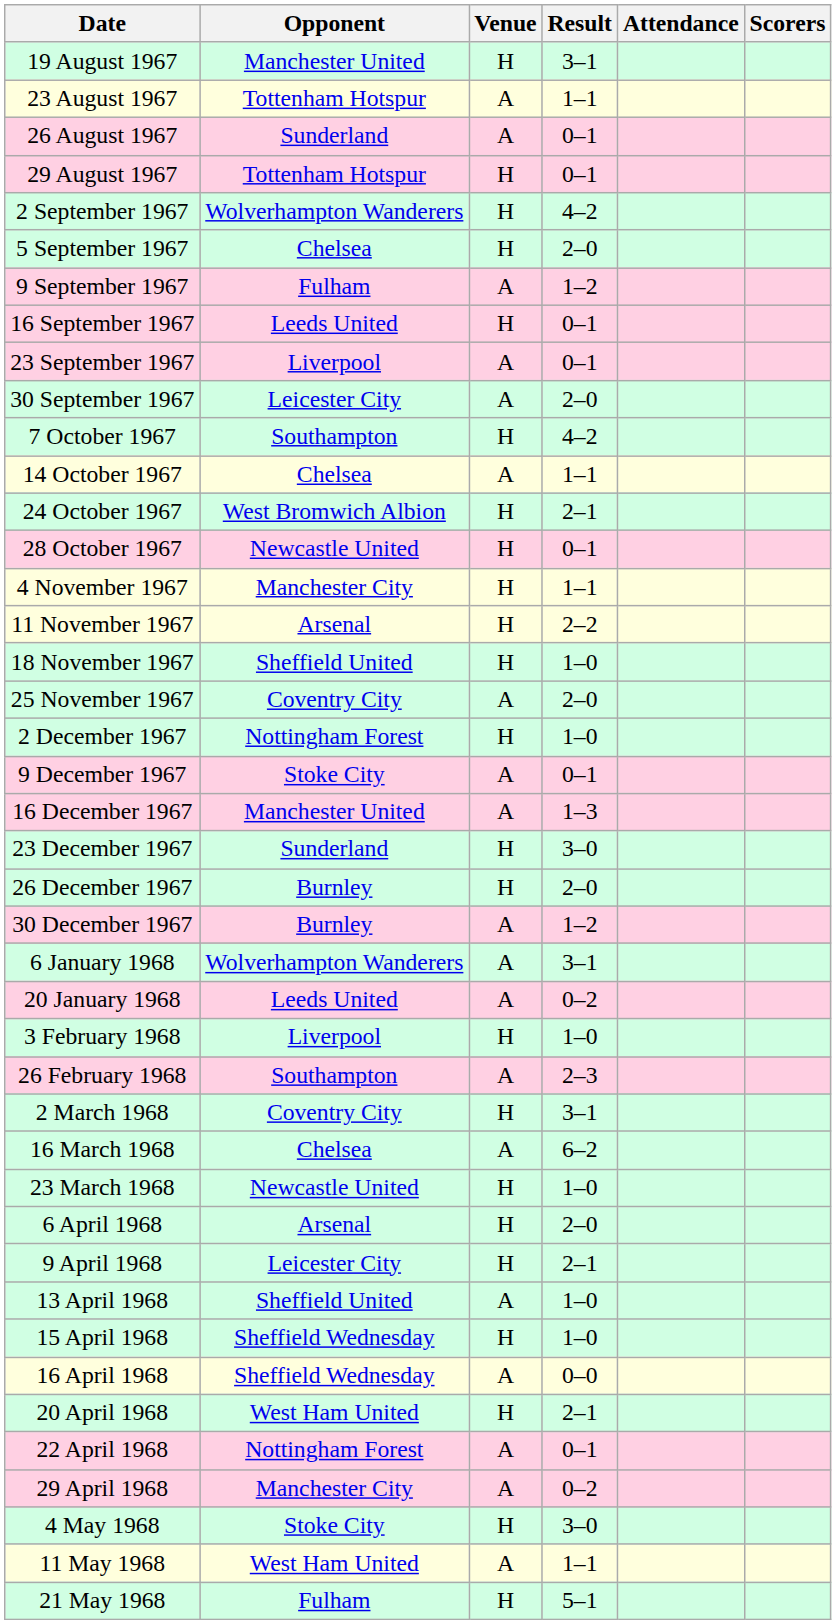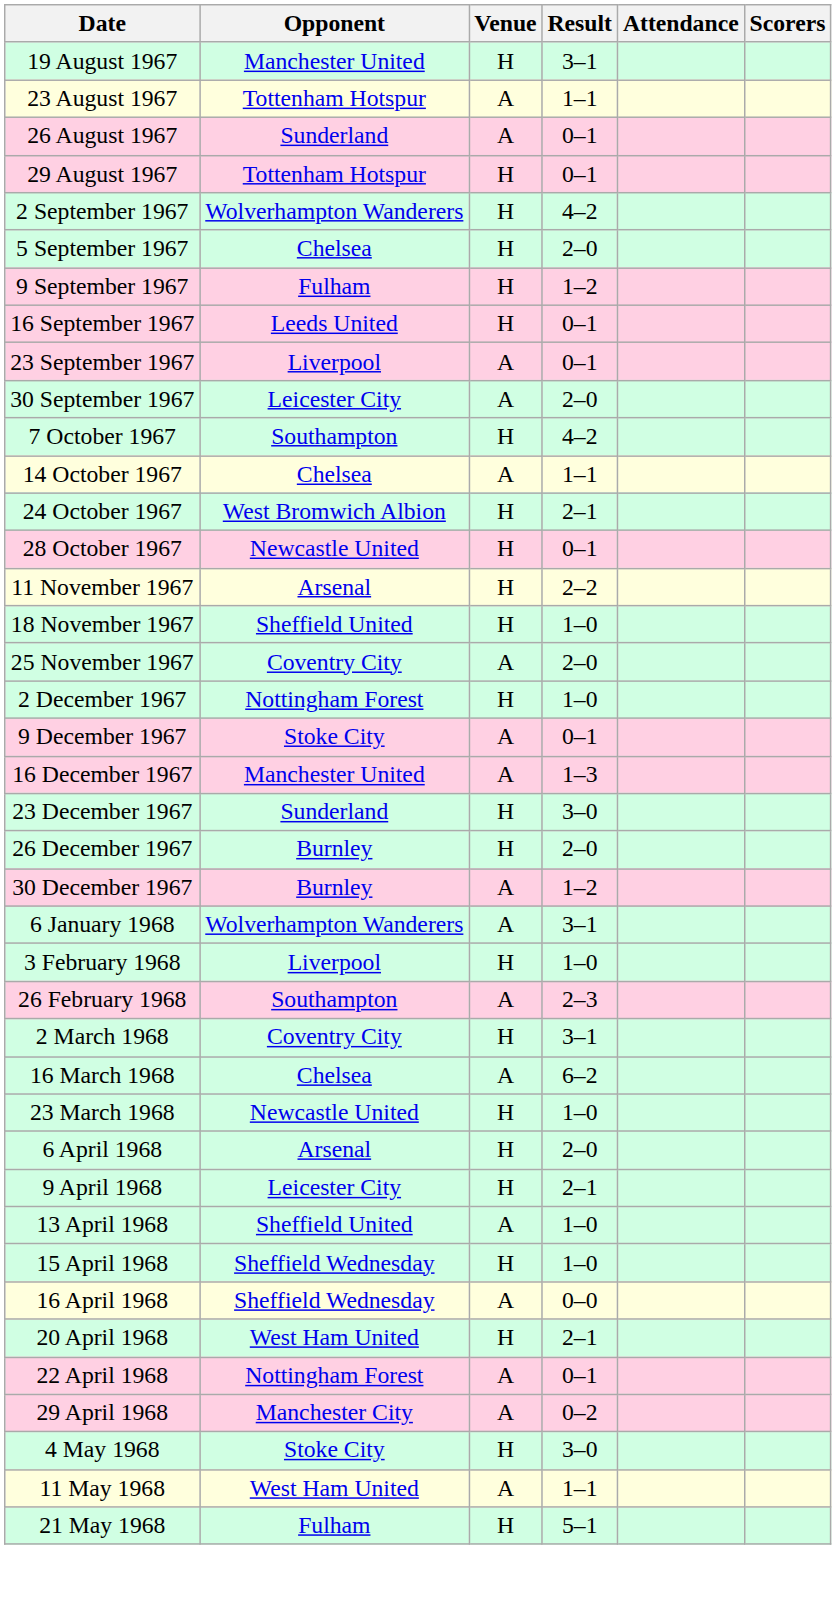 <table class="wikitable sortable" style="font-size:100%; text-align:center">
 <tr>
 <th>Date</th>
 <th>Opponent</th>
 <th>Venue</th>
 <th>Result</th>
 <th>Attendance</th>
 <th>Scorers</th>
 </tr>
 <tr style="background-color: #d0ffe3;">
 <td>19 August 1967</td>
 <td><a href='#'>Manchester United</a></td>
 <td>H</td>
 <td>3–1</td>
 <td></td>
 <td></td>
 </tr>
 <tr style="background-color: #ffffdd;">
 <td>23 August 1967</td>
 <td><a href='#'>Tottenham Hotspur</a></td>
 <td>A</td>
 <td>1–1</td>
 <td></td>
 <td></td>
 </tr>
 <tr style="background-color: #ffd0e3;">
 <td>26 August 1967</td>
 <td><a href='#'>Sunderland</a></td>
 <td>A</td>
 <td>0–1</td>
 <td></td>
 <td></td>
 </tr>
 <tr style="background-color: #ffd0e3;">
 <td>29 August 1967</td>
 <td><a href='#'>Tottenham Hotspur</a></td>
 <td>H</td>
 <td>0–1</td>
 <td></td>
 <td></td>
 </tr>
 <tr style="background-color: #d0ffe3;">
 <td>2 September 1967</td>
 <td><a href='#'>Wolverhampton Wanderers</a></td>
 <td>H</td>
 <td>4–2</td>
 <td></td>
 <td></td>
 </tr>
 <tr style="background-color: #d0ffe3;">
 <td>5 September 1967</td>
 <td><a href='#'>Chelsea</a></td>
 <td>H</td>
 <td>2–0</td>
 <td></td>
 <td></td>
 </tr>
 <tr style="background-color: #ffd0e3;">
 <td>9 September 1967</td>
 <td><a href='#'>Fulham</a></td>
-<td>A</td>
+<td>H</td>
 <td>1–2</td>
 <td></td>
 <td></td>
 </tr>
 <tr style="background-color: #ffd0e3;">
 <td>16 September 1967</td>
 <td><a href='#'>Leeds United</a></td>
 <td>H</td>
 <td>0–1</td>
 <td></td>
 <td></td>
 </tr>
 <tr style="background-color: #ffd0e3;">
 <td>23 September 1967</td>
 <td><a href='#'>Liverpool</a></td>
 <td>A</td>
 <td>0–1</td>
 <td></td>
 <td></td>
 </tr>
 <tr style="background-color: #d0ffe3;">
 <td>30 September 1967</td>
 <td><a href='#'>Leicester City</a></td>
 <td>A</td>
 <td>2–0</td>
 <td></td>
 <td></td>
 </tr>
 <tr style="background-color: #d0ffe3;">
 <td>7 October 1967</td>
 <td><a href='#'>Southampton</a></td>
 <td>H</td>
 <td>4–2</td>
 <td></td>
 <td></td>
 </tr>
 <tr style="background-color: #ffffdd;">
 <td>14 October 1967</td>
 <td><a href='#'>Chelsea</a></td>
 <td>A</td>
 <td>1–1</td>
 <td></td>
 <td></td>
 </tr>
 <tr style="background-color: #d0ffe3;">
 <td>24 October 1967</td>
 <td><a href='#'>West Bromwich Albion</a></td>
 <td>H</td>
 <td>2–1</td>
 <td></td>
 <td></td>
 </tr>
 <tr style="background-color: #ffd0e3;">
 <td>28 October 1967</td>
 <td><a href='#'>Newcastle United</a></td>
 <td>H</td>
 <td>0–1</td>
-<td></td>
-<td></td>
-</tr>
-<tr style="background-color: #ffffdd;">
-<td>4 November 1967</td>
-<td><a href='#'>Manchester City</a></td>
-<td>H</td>
-<td>1–1</td>
 <td></td>
 <td></td>
 </tr>
 <tr style="background-color: #ffffdd;">
 <td>11 November 1967</td>
 <td><a href='#'>Arsenal</a></td>
 <td>H</td>
 <td>2–2</td>
 <td></td>
 <td></td>
 </tr>
 <tr style="background-color: #d0ffe3;">
 <td>18 November 1967</td>
 <td><a href='#'>Sheffield United</a></td>
 <td>H</td>
 <td>1–0</td>
 <td></td>
 <td></td>
 </tr>
 <tr style="background-color: #d0ffe3;">
 <td>25 November 1967</td>
 <td><a href='#'>Coventry City</a></td>
 <td>A</td>
 <td>2–0</td>
 <td></td>
 <td></td>
 </tr>
 <tr style="background-color: #d0ffe3;">
 <td>2 December 1967</td>
 <td><a href='#'>Nottingham Forest</a></td>
 <td>H</td>
 <td>1–0</td>
 <td></td>
 <td></td>
 </tr>
 <tr style="background-color: #ffd0e3;">
 <td>9 December 1967</td>
 <td><a href='#'>Stoke City</a></td>
 <td>A</td>
 <td>0–1</td>
 <td></td>
 <td></td>
 </tr>
 <tr style="background-color: #ffd0e3;">
 <td>16 December 1967</td>
 <td><a href='#'>Manchester United</a></td>
 <td>A</td>
 <td>1–3</td>
 <td></td>
 <td></td>
 </tr>
 <tr style="background-color: #d0ffe3;">
 <td>23 December 1967</td>
 <td><a href='#'>Sunderland</a></td>
 <td>H</td>
 <td>3–0</td>
 <td></td>
 <td></td>
 </tr>
 <tr style="background-color: #d0ffe3;">
 <td>26 December 1967</td>
 <td><a href='#'>Burnley</a></td>
 <td>H</td>
 <td>2–0</td>
 <td></td>
 <td></td>
 </tr>
 <tr style="background-color: #ffd0e3;">
 <td>30 December 1967</td>
 <td><a href='#'>Burnley</a></td>
 <td>A</td>
 <td>1–2</td>
 <td></td>
 <td></td>
 </tr>
 <tr style="background-color: #d0ffe3;">
 <td>6 January 1968</td>
 <td><a href='#'>Wolverhampton Wanderers</a></td>
 <td>A</td>
 <td>3–1</td>
-<td></td>
-<td></td>
-</tr>
-<tr style="background-color: #ffd0e3;">
-<td>20 January 1968</td>
-<td><a href='#'>Leeds United</a></td>
-<td>A</td>
-<td>0–2</td>
 <td></td>
 <td></td>
 </tr>
 <tr style="background-color: #d0ffe3;">
 <td>3 February 1968</td>
 <td><a href='#'>Liverpool</a></td>
 <td>H</td>
 <td>1–0</td>
 <td></td>
 <td></td>
 </tr>
 <tr style="background-color: #ffd0e3;">
 <td>26 February 1968</td>
 <td><a href='#'>Southampton</a></td>
 <td>A</td>
 <td>2–3</td>
 <td></td>
 <td></td>
 </tr>
 <tr style="background-color: #d0ffe3;">
 <td>2 March 1968</td>
 <td><a href='#'>Coventry City</a></td>
 <td>H</td>
 <td>3–1</td>
 <td></td>
 <td></td>
 </tr>
 <tr style="background-color: #d0ffe3;">
 <td>16 March 1968</td>
 <td><a href='#'>Chelsea</a></td>
 <td>A</td>
 <td>6–2</td>
 <td></td>
 <td></td>
 </tr>
 <tr style="background-color: #d0ffe3;">
 <td>23 March 1968</td>
 <td><a href='#'>Newcastle United</a></td>
 <td>H</td>
 <td>1–0</td>
 <td></td>
 <td></td>
 </tr>
 <tr style="background-color: #d0ffe3;">
 <td>6 April 1968</td>
 <td><a href='#'>Arsenal</a></td>
 <td>H</td>
 <td>2–0</td>
 <td></td>
 <td></td>
 </tr>
 <tr style="background-color: #d0ffe3;">
 <td>9 April 1968</td>
 <td><a href='#'>Leicester City</a></td>
 <td>H</td>
 <td>2–1</td>
 <td></td>
 <td></td>
 </tr>
 <tr style="background-color: #d0ffe3;">
 <td>13 April 1968</td>
 <td><a href='#'>Sheffield United</a></td>
 <td>A</td>
 <td>1–0</td>
 <td></td>
 <td></td>
 </tr>
 <tr style="background-color: #d0ffe3;">
 <td>15 April 1968</td>
 <td><a href='#'>Sheffield Wednesday</a></td>
 <td>H</td>
 <td>1–0</td>
 <td></td>
 <td></td>
 </tr>
 <tr style="background-color: #ffffdd;">
 <td>16 April 1968</td>
 <td><a href='#'>Sheffield Wednesday</a></td>
 <td>A</td>
 <td>0–0</td>
 <td></td>
 <td></td>
 </tr>
 <tr style="background-color: #d0ffe3;">
 <td>20 April 1968</td>
 <td><a href='#'>West Ham United</a></td>
 <td>H</td>
 <td>2–1</td>
 <td></td>
 <td></td>
 </tr>
 <tr style="background-color: #ffd0e3;">
 <td>22 April 1968</td>
 <td><a href='#'>Nottingham Forest</a></td>
 <td>A</td>
 <td>0–1</td>
 <td></td>
 <td></td>
 </tr>
 <tr style="background-color: #ffd0e3;">
 <td>29 April 1968</td>
 <td><a href='#'>Manchester City</a></td>
 <td>A</td>
 <td>0–2</td>
 <td></td>
 <td></td>
 </tr>
 <tr style="background-color: #d0ffe3;">
 <td>4 May 1968</td>
 <td><a href='#'>Stoke City</a></td>
 <td>H</td>
 <td>3–0</td>
 <td></td>
 <td></td>
 </tr>
 <tr style="background-color: #ffffdd;">
 <td>11 May 1968</td>
 <td><a href='#'>West Ham United</a></td>
 <td>A</td>
 <td>1–1</td>
 <td></td>
 <td></td>
 </tr>
 <tr style="background-color: #d0ffe3;">
 <td>21 May 1968</td>
 <td><a href='#'>Fulham</a></td>
 <td>H</td>
 <td>5–1</td>
 <td></td>
 <td></td>
 </tr>
 </table>
